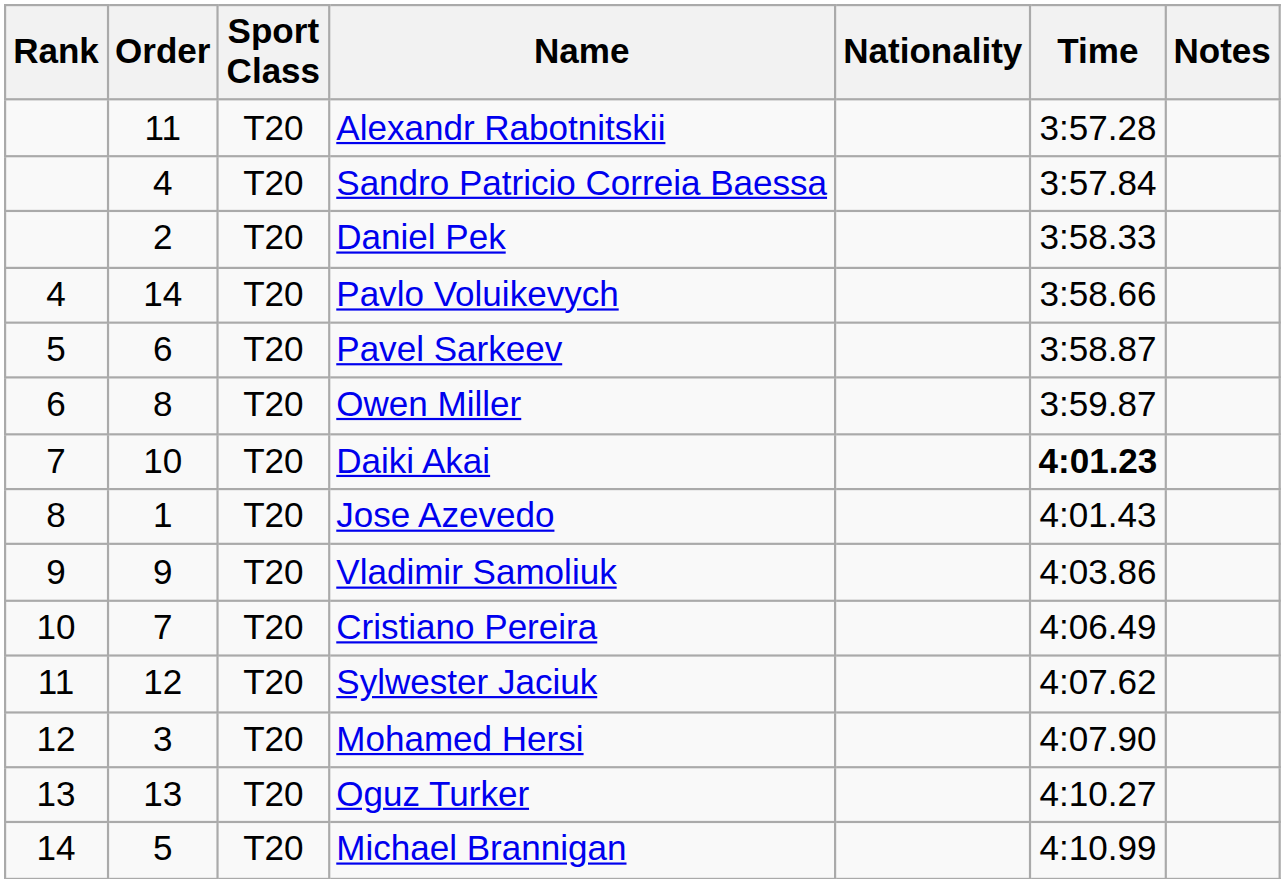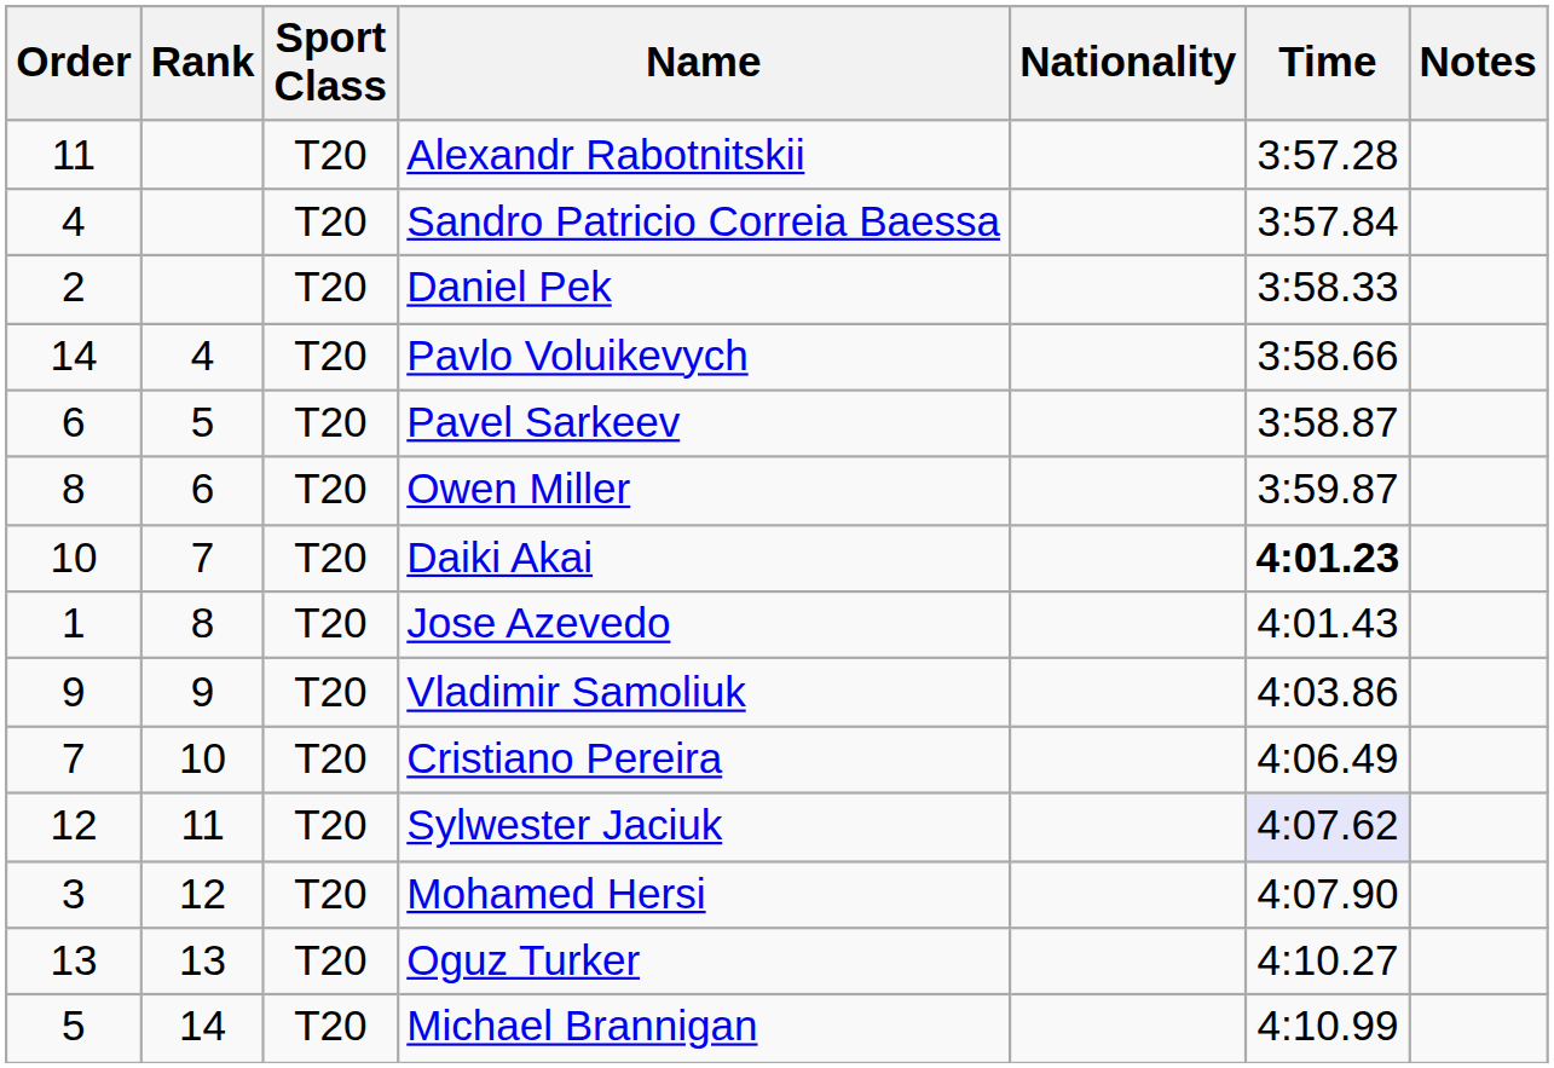 <table class="wikitable sortable" style="text-align:center">
 <tr>
+<th>Order</th>
 <th>Rank</th>
-<th>Order</th>
 <th>Sport<br>Class</th>
 <th>Name</th>
 <th>Nationality</th>
 <th>Time</th>
 <th>Notes</th>
 </tr>
 <tr>
+<td>11</td>
 <td></td>
-<td>11</td>
 <td>T20</td>
 <td align="left"><a href='#'>Alexandr Rabotnitskii</a></td>
 <td align="left"></td>
 <td>3:57.28</td>
 <td></td>
 </tr>
 <tr>
+<td>4</td>
 <td></td>
-<td>4</td>
 <td>T20</td>
 <td align="left"><a href='#'>Sandro Patricio Correia Baessa</a></td>
 <td align="left"></td>
 <td>3:57.84</td>
 <td></td>
 </tr>
 <tr>
+<td>2</td>
 <td></td>
-<td>2</td>
 <td>T20</td>
 <td align="left"><a href='#'>Daniel Pek</a></td>
 <td align="left"></td>
 <td>3:58.33</td>
 <td></td>
 </tr>
 <tr>
+<td>14</td>
 <td>4</td>
-<td>14</td>
 <td>T20</td>
 <td align="left"><a href='#'>Pavlo Voluikevych</a></td>
 <td align="left"></td>
 <td>3:58.66</td>
 <td></td>
 </tr>
 <tr>
+<td>6</td>
 <td>5</td>
-<td>6</td>
 <td>T20</td>
 <td align="left"><a href='#'>Pavel Sarkeev</a></td>
 <td align="left"></td>
 <td>3:58.87</td>
 <td></td>
 </tr>
 <tr>
+<td>8</td>
 <td>6</td>
-<td>8</td>
 <td>T20</td>
 <td align="left"><a href='#'>Owen Miller</a></td>
 <td align="left"></td>
 <td>3:59.87</td>
 <td></td>
 </tr>
 <tr>
+<td>10</td>
 <td>7</td>
-<td>10</td>
 <td>T20</td>
 <td align="left"><a href='#'>Daiki Akai</a></td>
 <td align="left"></td>
 <td><strong>4:01.23</strong></td>
 <td></td>
 </tr>
 <tr>
+<td>1</td>
 <td>8</td>
-<td>1</td>
 <td>T20</td>
 <td align="left"><a href='#'>Jose Azevedo</a></td>
 <td align="left"></td>
 <td>4:01.43</td>
 <td></td>
 </tr>
 <tr>
 <td>9</td>
 <td>9</td>
 <td>T20</td>
 <td align="left"><a href='#'>Vladimir Samoliuk</a></td>
 <td align="left"></td>
 <td>4:03.86</td>
 <td></td>
 </tr>
 <tr>
+<td>7</td>
 <td>10</td>
-<td>7</td>
 <td>T20</td>
 <td align="left"><a href='#'>Cristiano Pereira</a></td>
 <td align="left"></td>
 <td>4:06.49</td>
 <td></td>
 </tr>
 <tr>
+<td>12</td>
 <td>11</td>
-<td>12</td>
 <td>T20</td>
 <td align="left"><a href='#'>Sylwester Jaciuk</a></td>
 <td align="left"></td>
-<td>4:07.62</td>
+<td style="background: lavender;">4:07.62</td>
 <td></td>
 </tr>
 <tr>
+<td>3</td>
 <td>12</td>
-<td>3</td>
 <td>T20</td>
 <td align="left"><a href='#'>Mohamed Hersi</a></td>
 <td align="left"></td>
 <td>4:07.90</td>
 <td></td>
 </tr>
 <tr>
 <td>13</td>
 <td>13</td>
 <td>T20</td>
 <td align="left"><a href='#'>Oguz Turker</a></td>
 <td align="left"></td>
 <td>4:10.27</td>
 <td></td>
 </tr>
 <tr>
+<td>5</td>
 <td>14</td>
-<td>5</td>
 <td>T20</td>
 <td align="left"><a href='#'>Michael Brannigan</a></td>
 <td align="left"></td>
 <td>4:10.99</td>
 <td></td>
 </tr>
 </table>
